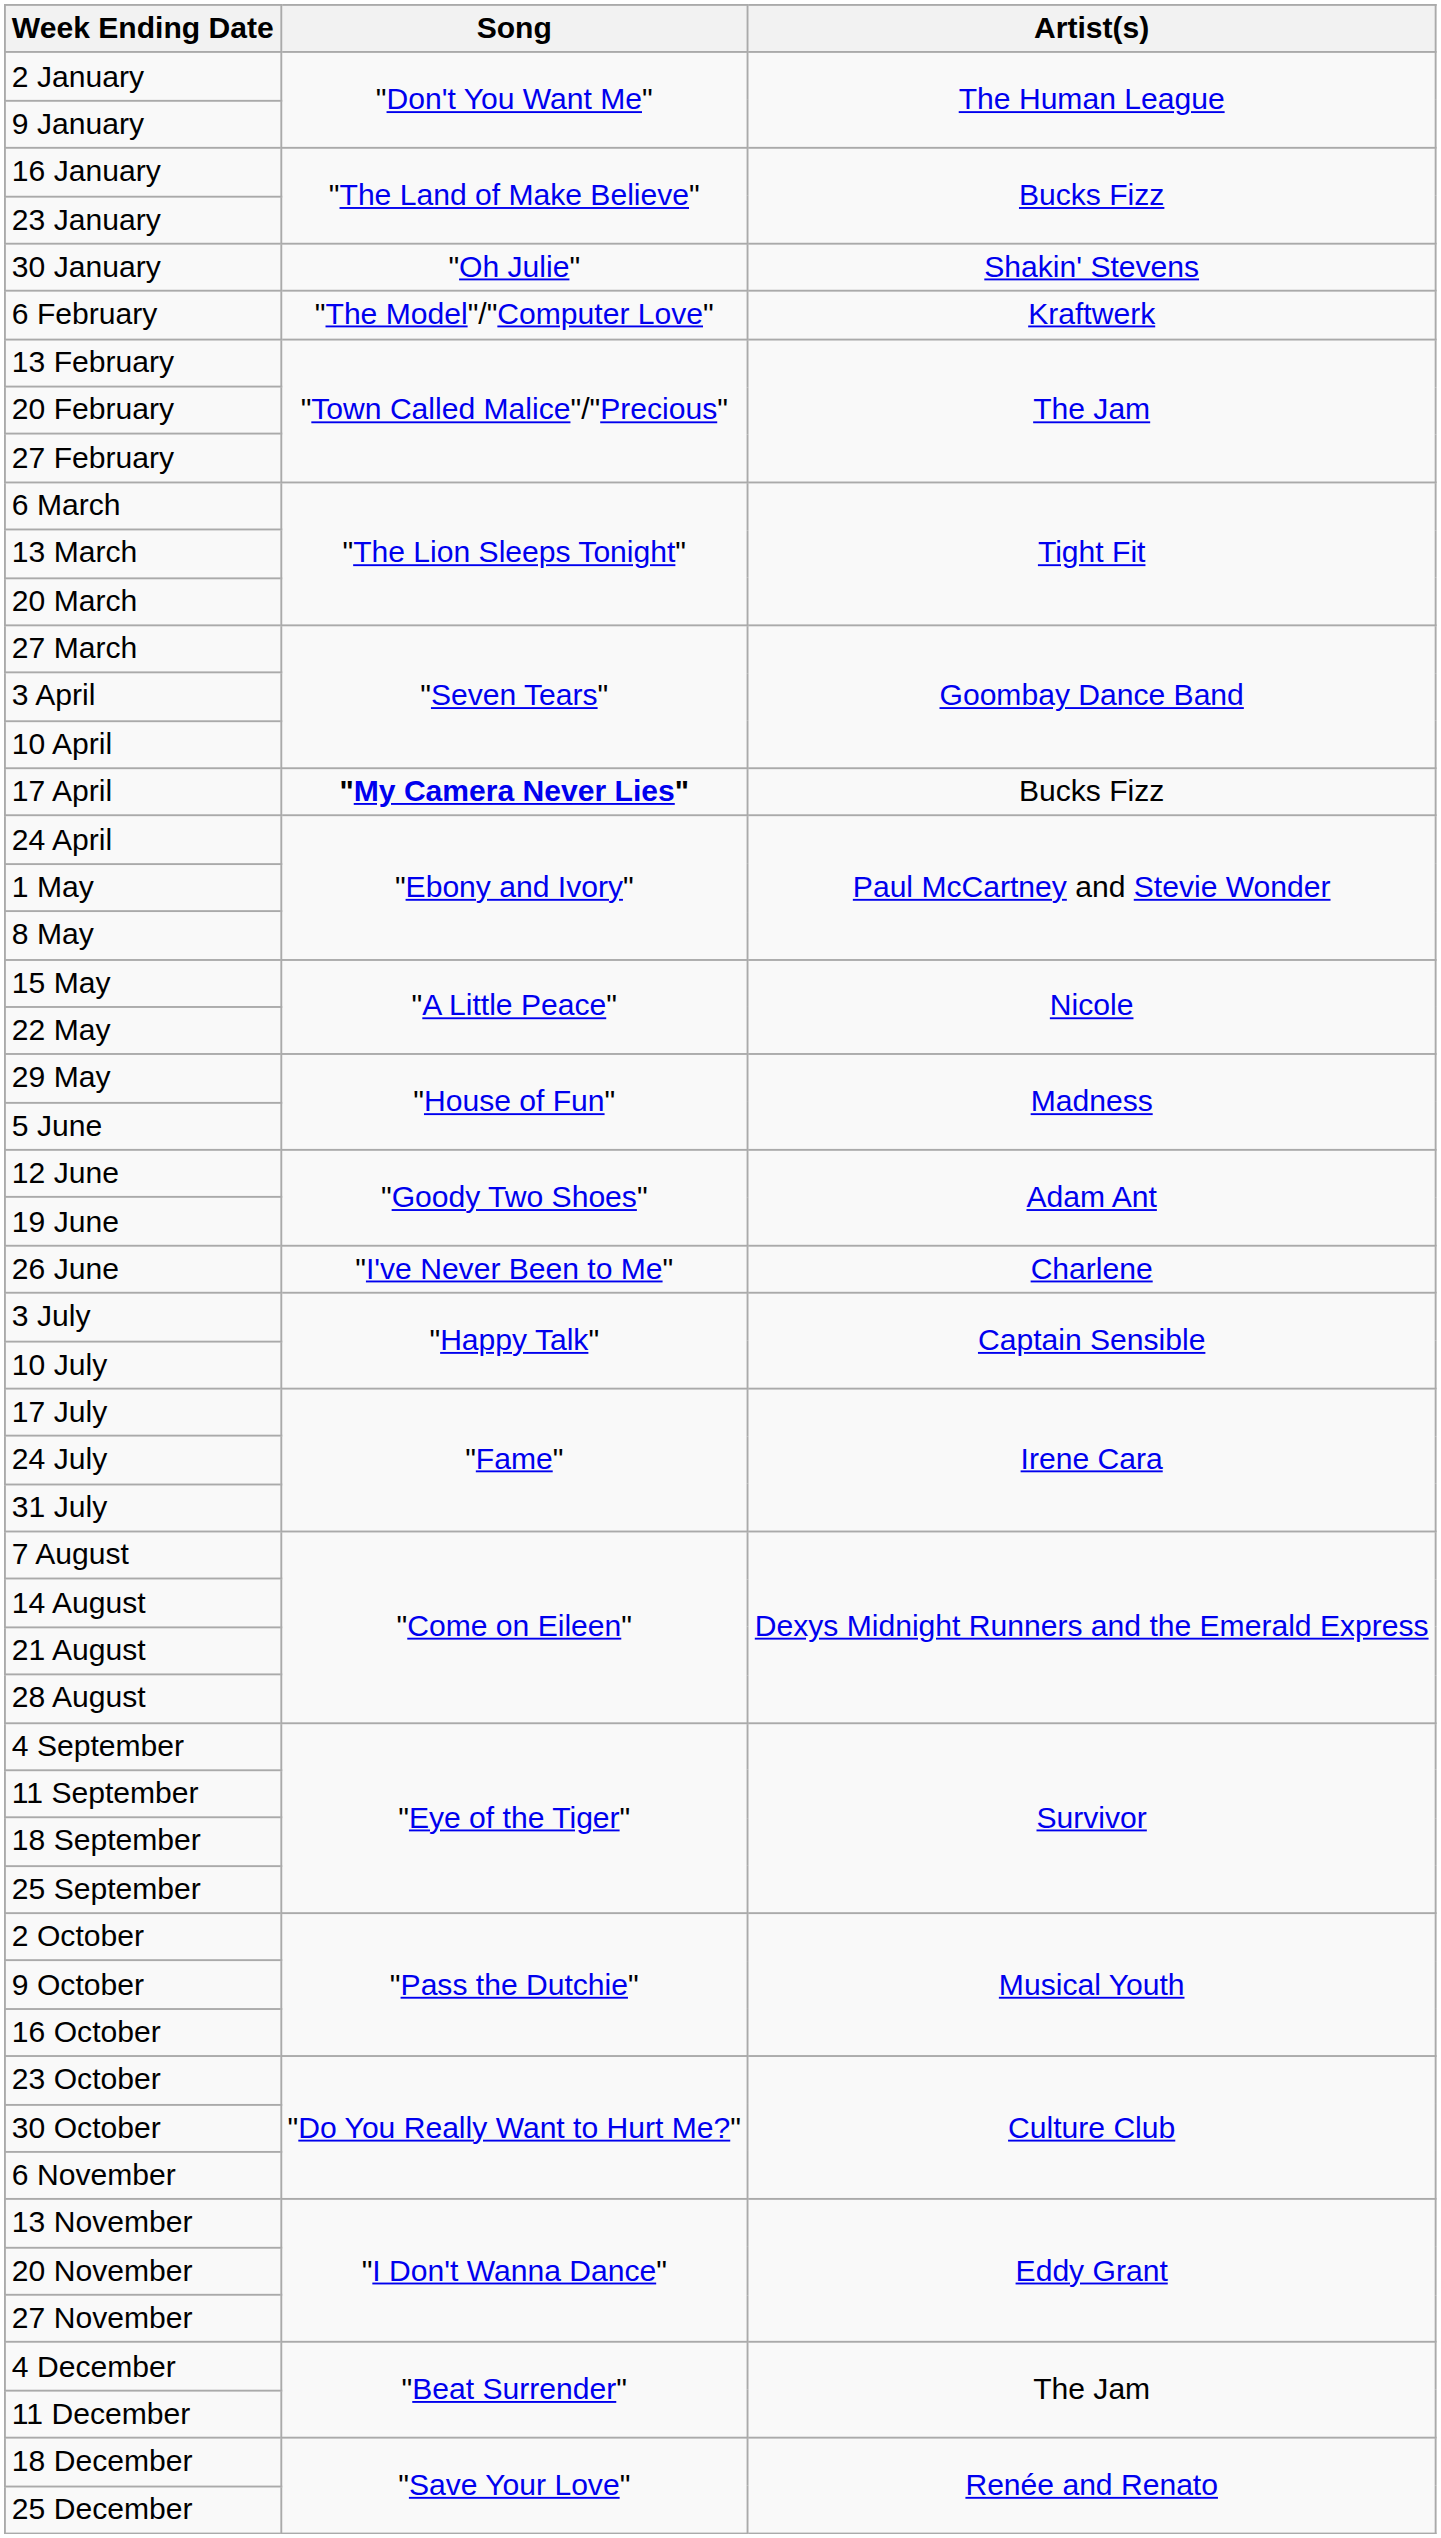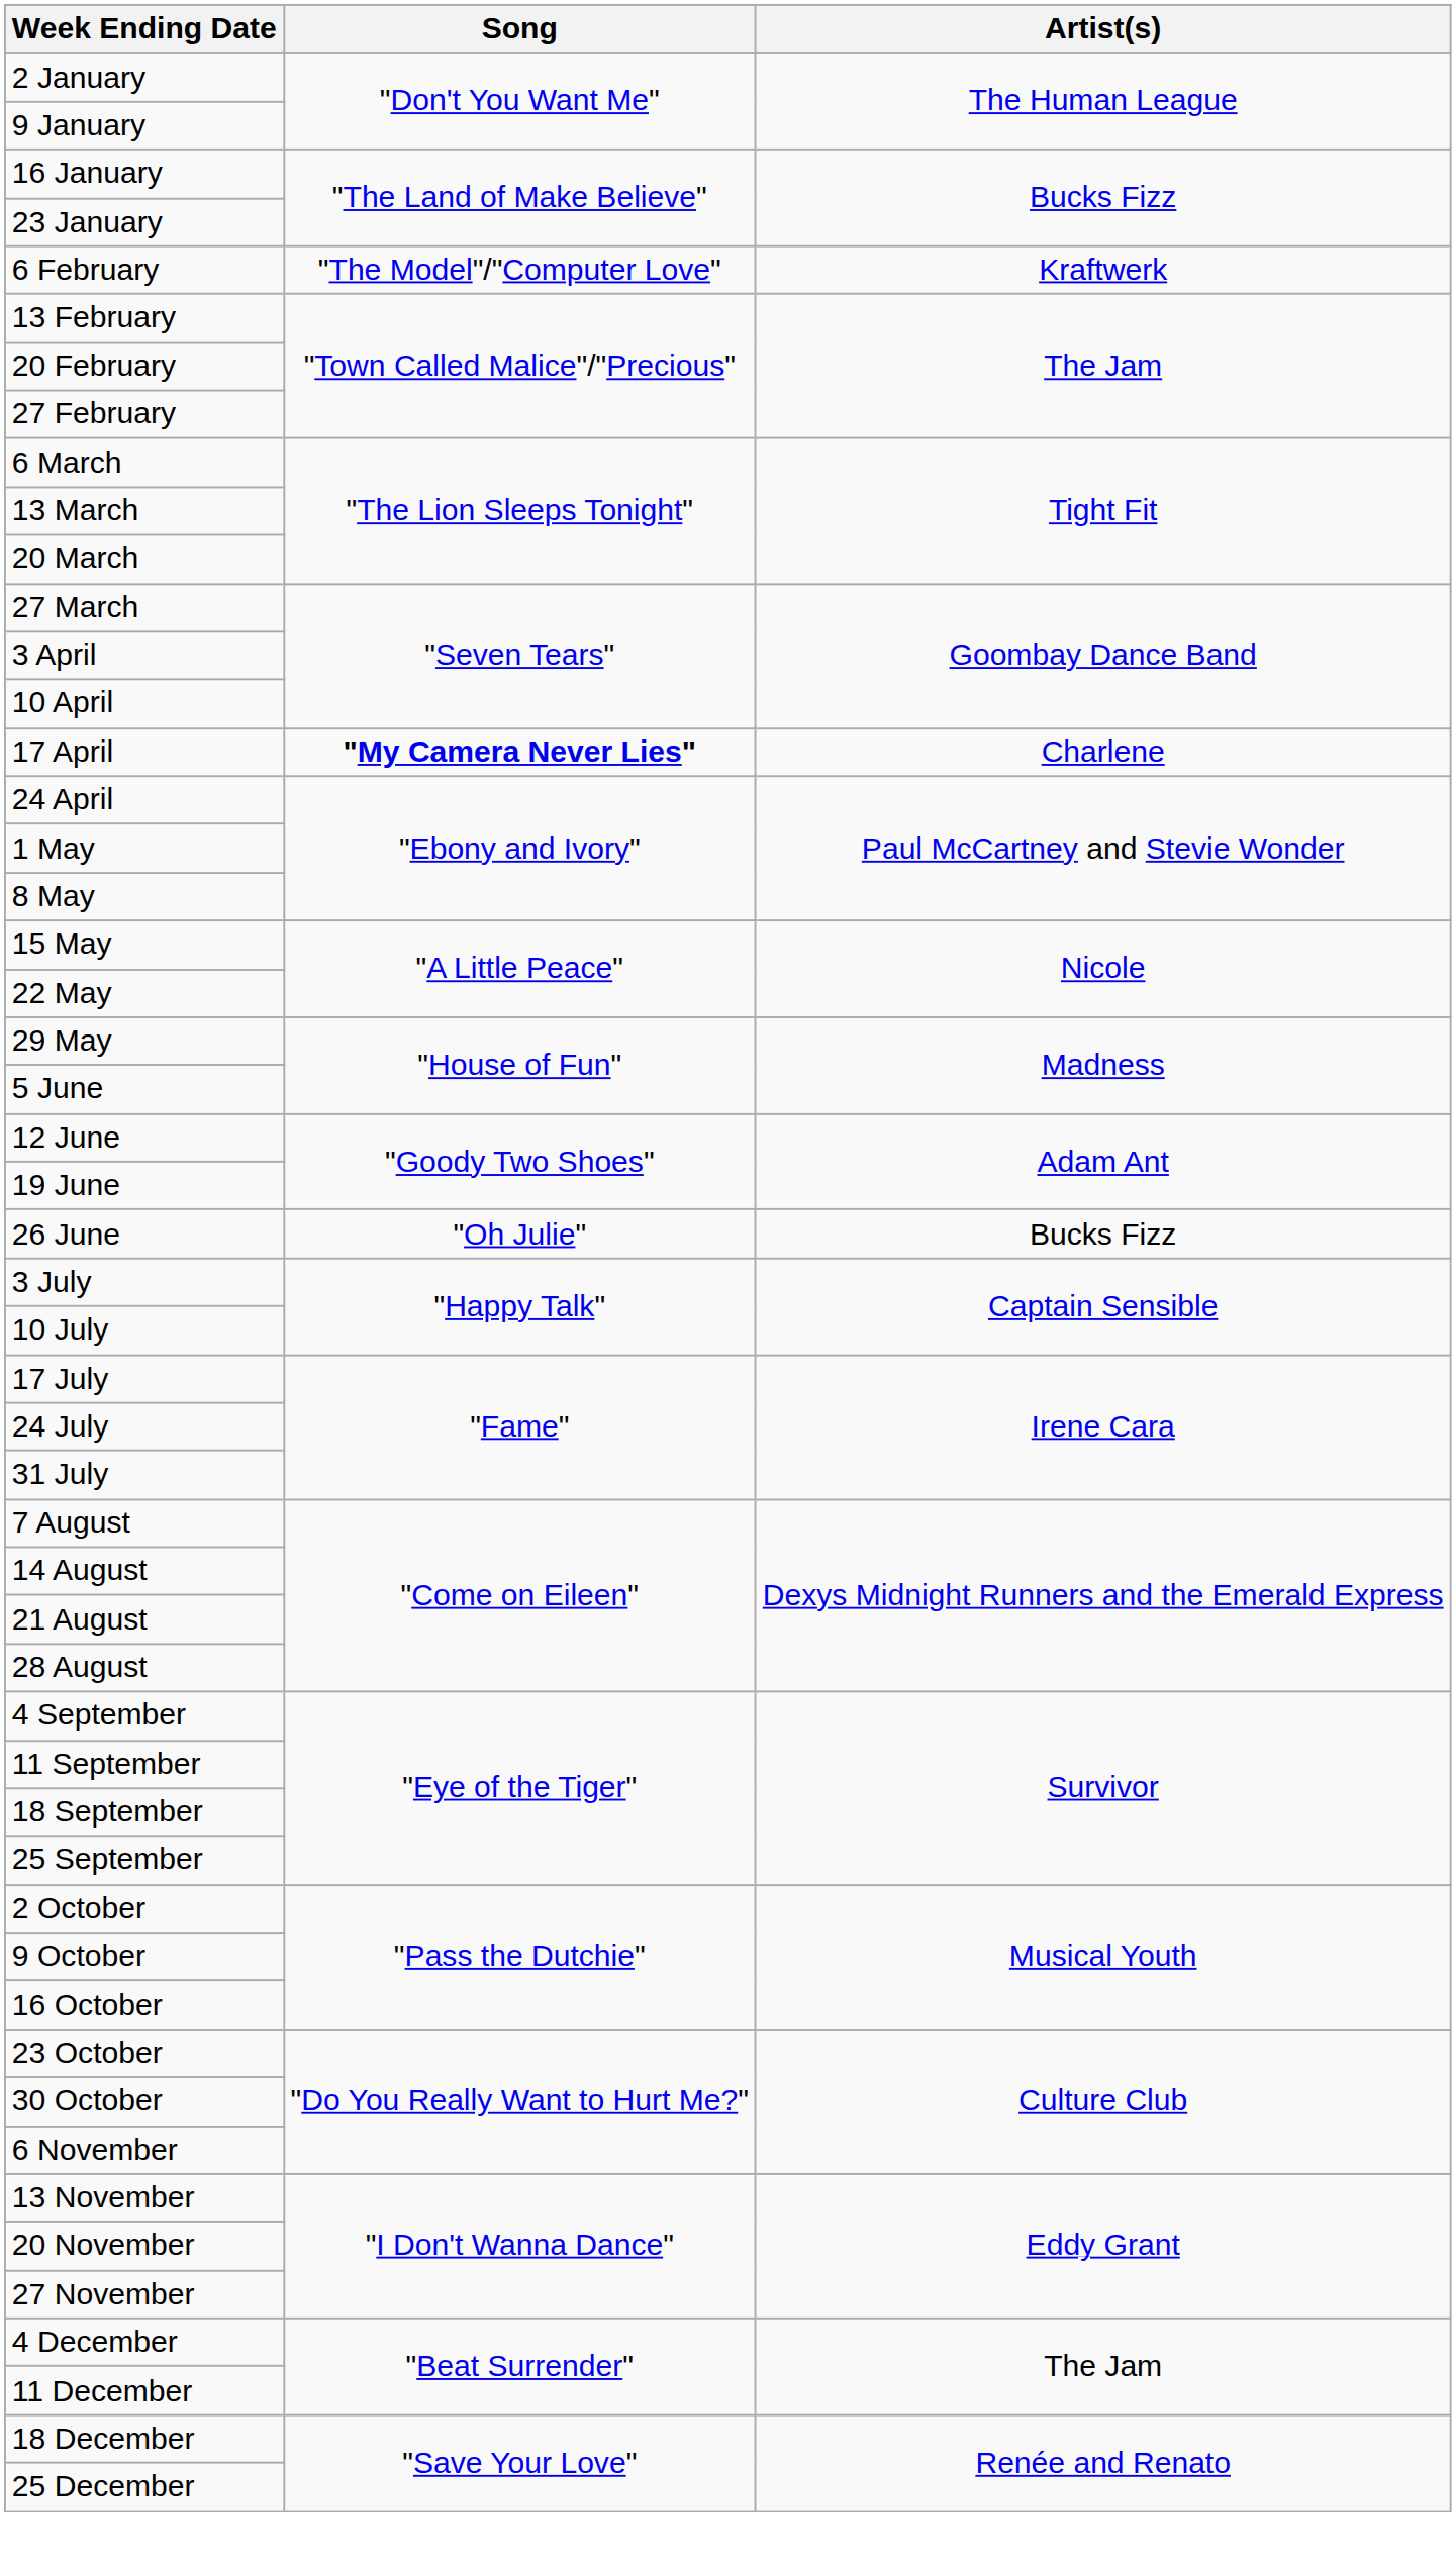 <table class="wikitable">
 <tr>
 <th align="center">Week Ending Date</th>
 <th align="center">Song</th>
 <th align="center">Artist(s)</th>
 </tr>
 <tr>
 <td align="left">2 January</td>
 <td align="center" rowspan="2">"<a href='#'>Don't You Want Me</a>"</td>
 <td align="center" rowspan="2"><a href='#'>The Human League</a></td>
 </tr>
 <tr>
 <td align="left">9 January</td>
 </tr>
 <tr>
 <td align="left">16 January</td>
 <td align="center" rowspan="2">"<a href='#'>The Land of Make Believe</a>"</td>
 <td align="center" rowspan="2"><a href='#'>Bucks Fizz</a></td>
 </tr>
 <tr>
 <td align="left">23 January</td>
-</tr>
-<tr>
-<td align="left">30 January</td>
-<td align="center" rowspan="1">"<a href='#'>Oh Julie</a>"</td>
-<td align="center" rowspan="1"><a href='#'>Shakin' Stevens</a></td>
 </tr>
 <tr>
 <td align="left">6 February</td>
 <td align="center" rowspan="1">"<a href='#'>The Model</a>"/"<a href='#'>Computer Love</a>"</td>
 <td align="center" rowspan="1"><a href='#'>Kraftwerk</a></td>
 </tr>
 <tr>
 <td align="left">13 February</td>
 <td align="center" rowspan="3">"<a href='#'>Town Called Malice</a>"/"<a href='#'>Precious</a>"</td>
 <td align="center" rowspan="3"><a href='#'>The Jam</a></td>
 </tr>
 <tr>
 <td align="left">20 February</td>
 </tr>
 <tr>
 <td align="left">27 February</td>
 </tr>
 <tr>
 <td align="left">6 March</td>
 <td align="center" rowspan="3">"<a href='#'>The Lion Sleeps Tonight</a>"</td>
 <td align="center" rowspan="3"><a href='#'>Tight Fit</a></td>
 </tr>
 <tr>
 <td align="left">13 March</td>
 </tr>
 <tr>
 <td align="left">20 March</td>
 </tr>
 <tr>
 <td align="left">27 March</td>
 <td align="center" rowspan="3">"<a href='#'>Seven Tears</a>"</td>
 <td align="center" rowspan="3"><a href='#'>Goombay Dance Band</a></td>
 </tr>
 <tr>
 <td align="left">3 April</td>
 </tr>
 <tr>
 <td align="left">10 April</td>
 </tr>
 <tr>
 <td align="left">17 April</td>
 <td align="center" rowspan="1"><strong>"<a href='#'>My Camera Never Lies</a>"</strong></td>
-<td align="center" rowspan="1">Bucks Fizz</td>
+<td align="center" rowspan="1"><a href='#'>Charlene</a></td>
 </tr>
 <tr>
 <td align="left">24 April</td>
 <td align="center" rowspan="3">"<a href='#'>Ebony and Ivory</a>"</td>
 <td align="center" rowspan="3"><a href='#'>Paul McCartney</a> and <a href='#'>Stevie Wonder</a></td>
 </tr>
 <tr>
 <td align="left">1 May</td>
 </tr>
 <tr>
 <td align="left">8 May</td>
 </tr>
 <tr>
 <td align="left">15 May</td>
 <td align="center" rowspan="2">"<a href='#'>A Little Peace</a>"</td>
 <td align="center" rowspan="2"><a href='#'>Nicole</a></td>
 </tr>
 <tr>
 <td align="left">22 May</td>
 </tr>
 <tr>
 <td align="left">29 May</td>
 <td align="center" rowspan="2">"<a href='#'>House of Fun</a>"</td>
 <td align="center" rowspan="2"><a href='#'>Madness</a></td>
 </tr>
 <tr>
 <td align="left">5 June</td>
 </tr>
 <tr>
 <td align="left">12 June</td>
 <td align="center" rowspan="2">"<a href='#'>Goody Two Shoes</a>"</td>
 <td align="center" rowspan="2"><a href='#'>Adam Ant</a></td>
 </tr>
 <tr>
 <td align="left">19 June</td>
 </tr>
 <tr>
 <td align="left">26 June</td>
-<td align="center" rowspan="1">"<a href='#'>I've Never Been to Me</a>"</td>
-<td align="center" rowspan="1"><a href='#'>Charlene</a></td>
+<td align="center" rowspan="1">"<a href='#'>Oh Julie</a>"</td>
+<td align="center" rowspan="1">Bucks Fizz</td>
 </tr>
 <tr>
 <td align="left">3 July</td>
 <td align="center" rowspan="2">"<a href='#'>Happy Talk</a>"</td>
 <td align="center" rowspan="2"><a href='#'>Captain Sensible</a></td>
 </tr>
 <tr>
 <td align="left">10 July</td>
 </tr>
 <tr>
 <td align="left">17 July</td>
 <td align="center" rowspan="3">"<a href='#'>Fame</a>"</td>
 <td align="center" rowspan="3"><a href='#'>Irene Cara</a></td>
 </tr>
 <tr>
 <td align="left">24 July</td>
 </tr>
 <tr>
 <td align="left">31 July</td>
 </tr>
 <tr>
 <td align="left">7 August</td>
 <td align="center" rowspan="4">"<a href='#'>Come on Eileen</a>"</td>
 <td align="center" rowspan="4"><a href='#'>Dexys Midnight Runners and the Emerald Express</a></td>
 </tr>
 <tr>
 <td align="left">14 August</td>
 </tr>
 <tr>
 <td align="left">21 August</td>
 </tr>
 <tr>
 <td align="left">28 August</td>
 </tr>
 <tr>
 <td align="left">4 September</td>
 <td align="center" rowspan="4">"<a href='#'>Eye of the Tiger</a>"</td>
 <td align="center" rowspan="4"><a href='#'>Survivor</a></td>
 </tr>
 <tr>
 <td align="left">11 September</td>
 </tr>
 <tr>
 <td align="left">18 September</td>
 </tr>
 <tr>
 <td align="left">25 September</td>
 </tr>
 <tr>
 <td align="left">2 October</td>
 <td align="center" rowspan="3">"<a href='#'>Pass the Dutchie</a>"</td>
 <td align="center" rowspan="3"><a href='#'>Musical Youth</a></td>
 </tr>
 <tr>
 <td align="left">9 October</td>
 </tr>
 <tr>
 <td align="left">16 October</td>
 </tr>
 <tr>
 <td align="left">23 October</td>
 <td align="center" rowspan="3">"<a href='#'>Do You Really Want to Hurt Me?</a>"</td>
 <td align="center" rowspan="3"><a href='#'>Culture Club</a></td>
 </tr>
 <tr>
 <td align="left">30 October</td>
 </tr>
 <tr>
 <td align="left">6 November</td>
 </tr>
 <tr>
 <td align="left">13 November</td>
 <td align="center" rowspan="3">"<a href='#'>I Don't Wanna Dance</a>"</td>
 <td align="center" rowspan="3"><a href='#'>Eddy Grant</a></td>
 </tr>
 <tr>
 <td align="left">20 November</td>
 </tr>
 <tr>
 <td align="left">27 November</td>
 </tr>
 <tr>
 <td align="left">4 December</td>
 <td align="center" rowspan="2">"<a href='#'>Beat Surrender</a>"</td>
 <td align="center" rowspan="2">The Jam</td>
 </tr>
 <tr>
 <td align="left">11 December</td>
 </tr>
 <tr>
 <td align="left">18 December</td>
 <td align="center" rowspan="2">"<a href='#'>Save Your Love</a>"</td>
 <td align="center" rowspan="4"><a href='#'>Renée and Renato</a></td>
 </tr>
 <tr>
 <td align="left">25 December</td>
 </tr>
 </table>
